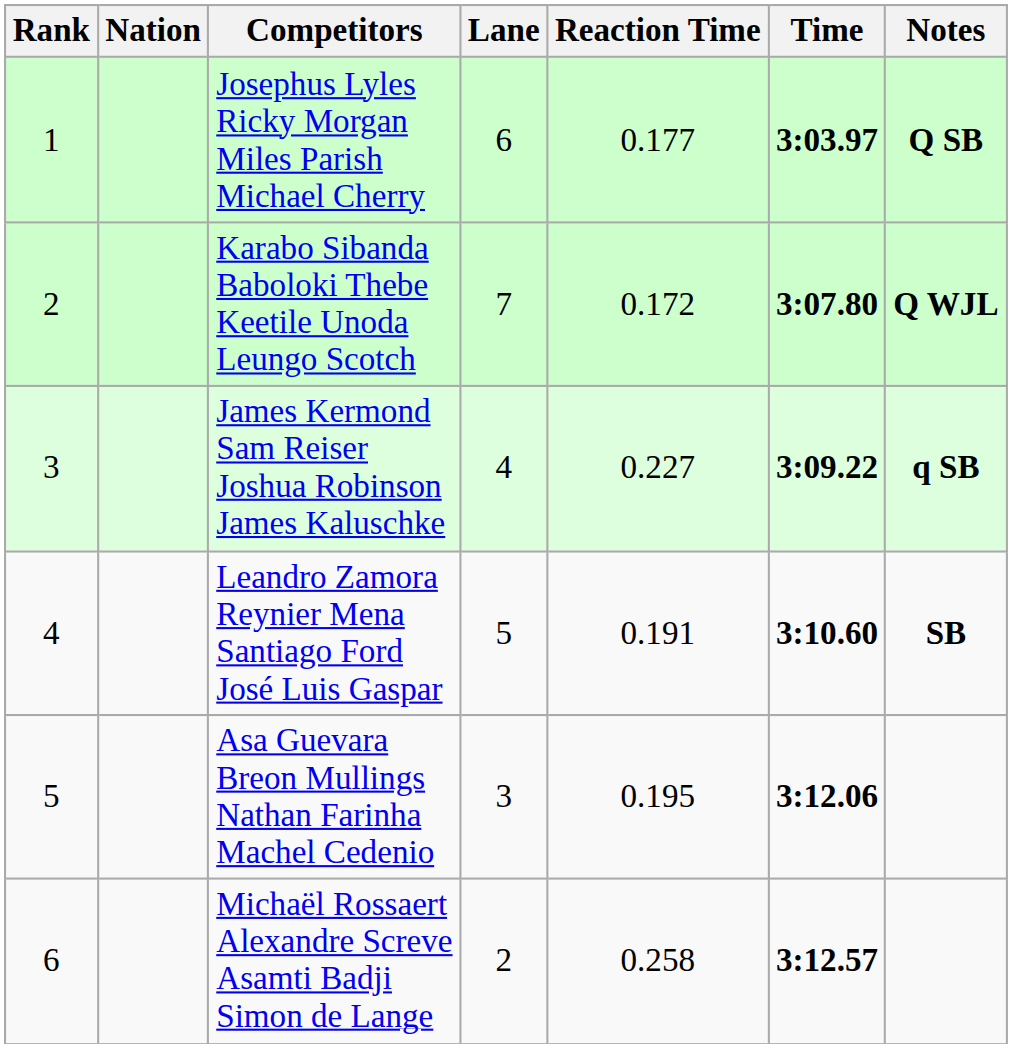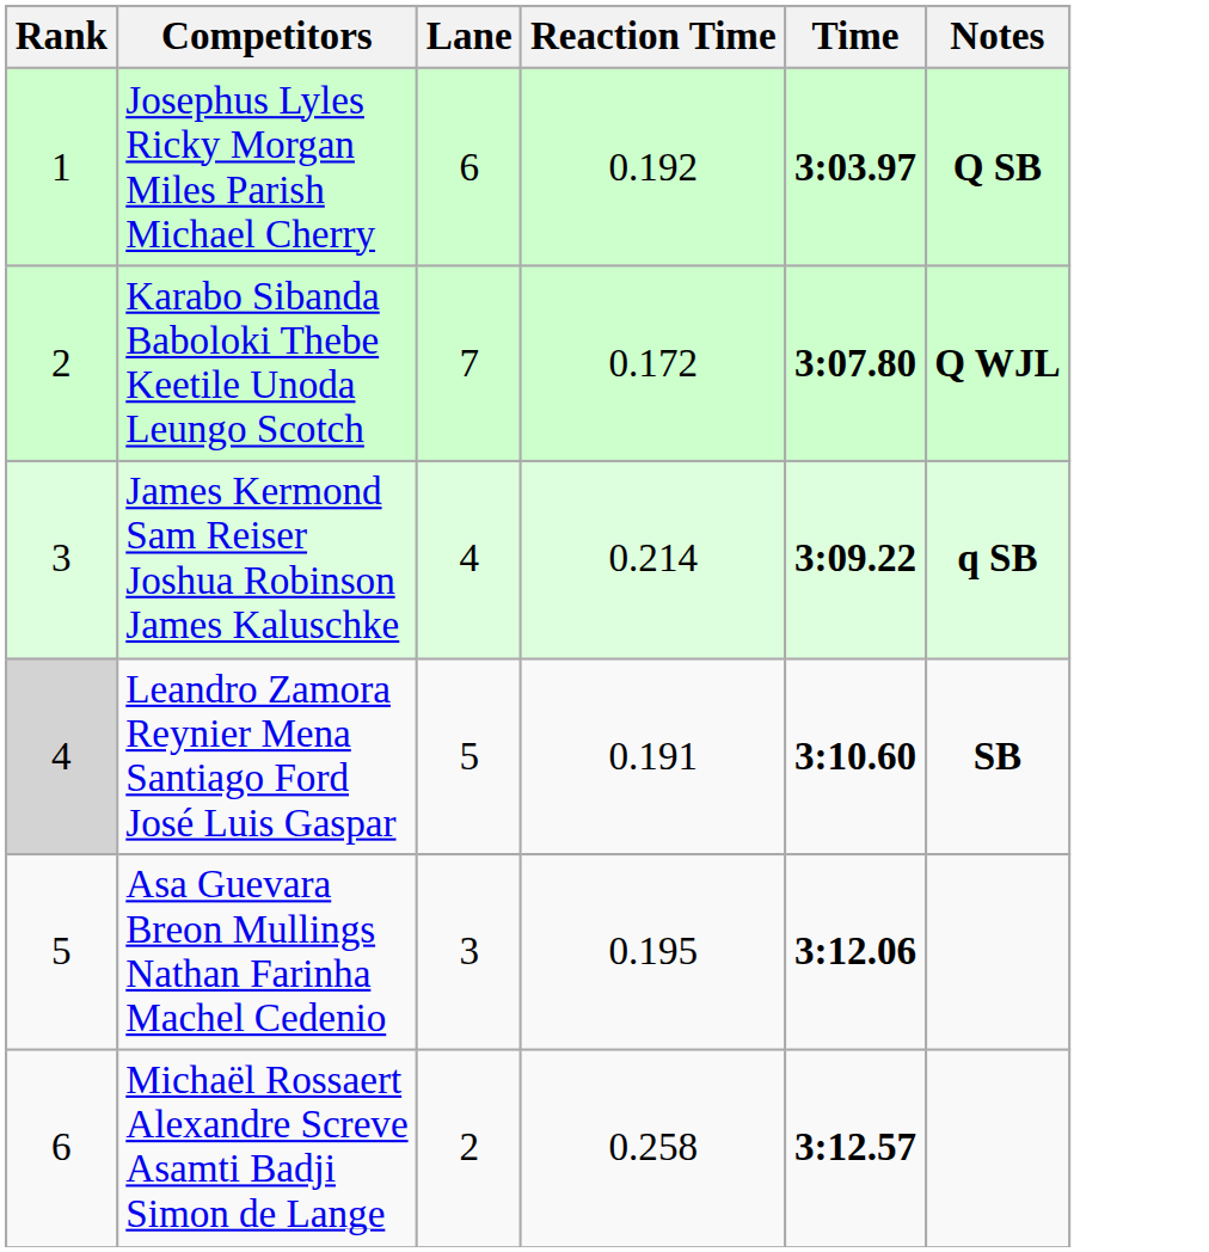 <table class="wikitable sortable" style="text-align:center">
 <tr>
 <th>Rank</th>
-<th>Nation</th>
 <th>Competitors</th>
 <th>Lane</th>
 <th>Reaction Time</th>
 <th>Time</th>
 <th>Notes</th>
 </tr>
 <tr bgcolor=ccffcc>
 <td>1</td>
-<td align=left></td>
 <td align=left><a href='#'>Josephus Lyles</a><br><a href='#'>Ricky Morgan</a><br><a href='#'>Miles Parish</a><br><a href='#'>Michael Cherry</a></td>
 <td>6</td>
-<td>0.177</td>
+<td>0.192</td>
 <td><strong>3:03.97</strong></td>
 <td><strong>Q SB</strong></td>
 </tr>
 <tr bgcolor=ccffcc>
 <td>2</td>
-<td align=left></td>
 <td align=left><a href='#'>Karabo Sibanda</a><br><a href='#'>Baboloki Thebe</a><br><a href='#'>Keetile Unoda</a><br><a href='#'>Leungo Scotch</a></td>
 <td>7</td>
 <td>0.172</td>
 <td><strong>3:07.80</strong></td>
 <td><strong>Q WJL</strong></td>
 </tr>
 <tr bgcolor=ddffdd>
 <td>3</td>
-<td align=left></td>
 <td align=left><a href='#'>James Kermond</a><br><a href='#'>Sam Reiser</a><br><a href='#'>Joshua Robinson</a><br><a href='#'>James Kaluschke</a></td>
 <td>4</td>
-<td>0.227</td>
+<td>0.214</td>
 <td><strong>3:09.22</strong></td>
 <td><strong>q SB</strong></td>
 </tr>
 <tr>
-<td>4</td>
-<td align=left></td>
+<td style="background: lightgrey;">4</td>
 <td align=left><a href='#'>Leandro Zamora</a><br><a href='#'>Reynier Mena</a><br><a href='#'>Santiago Ford</a><br><a href='#'>José Luis Gaspar</a></td>
 <td>5</td>
 <td>0.191</td>
 <td><strong>3:10.60</strong></td>
 <td><strong>SB</strong></td>
 </tr>
 <tr>
 <td>5</td>
-<td align=left></td>
 <td align=left><a href='#'>Asa Guevara</a><br><a href='#'>Breon Mullings</a><br><a href='#'>Nathan Farinha</a><br><a href='#'>Machel Cedenio</a></td>
 <td>3</td>
 <td>0.195</td>
 <td><strong>3:12.06</strong></td>
 <td></td>
 </tr>
 <tr>
 <td>6</td>
-<td align=left></td>
 <td align=left><a href='#'>Michaël Rossaert</a><br><a href='#'>Alexandre Screve</a><br><a href='#'>Asamti Badji</a><br><a href='#'>Simon de Lange</a></td>
 <td>2</td>
 <td>0.258</td>
 <td><strong>3:12.57</strong></td>
 <td></td>
 </tr>
 </table>
